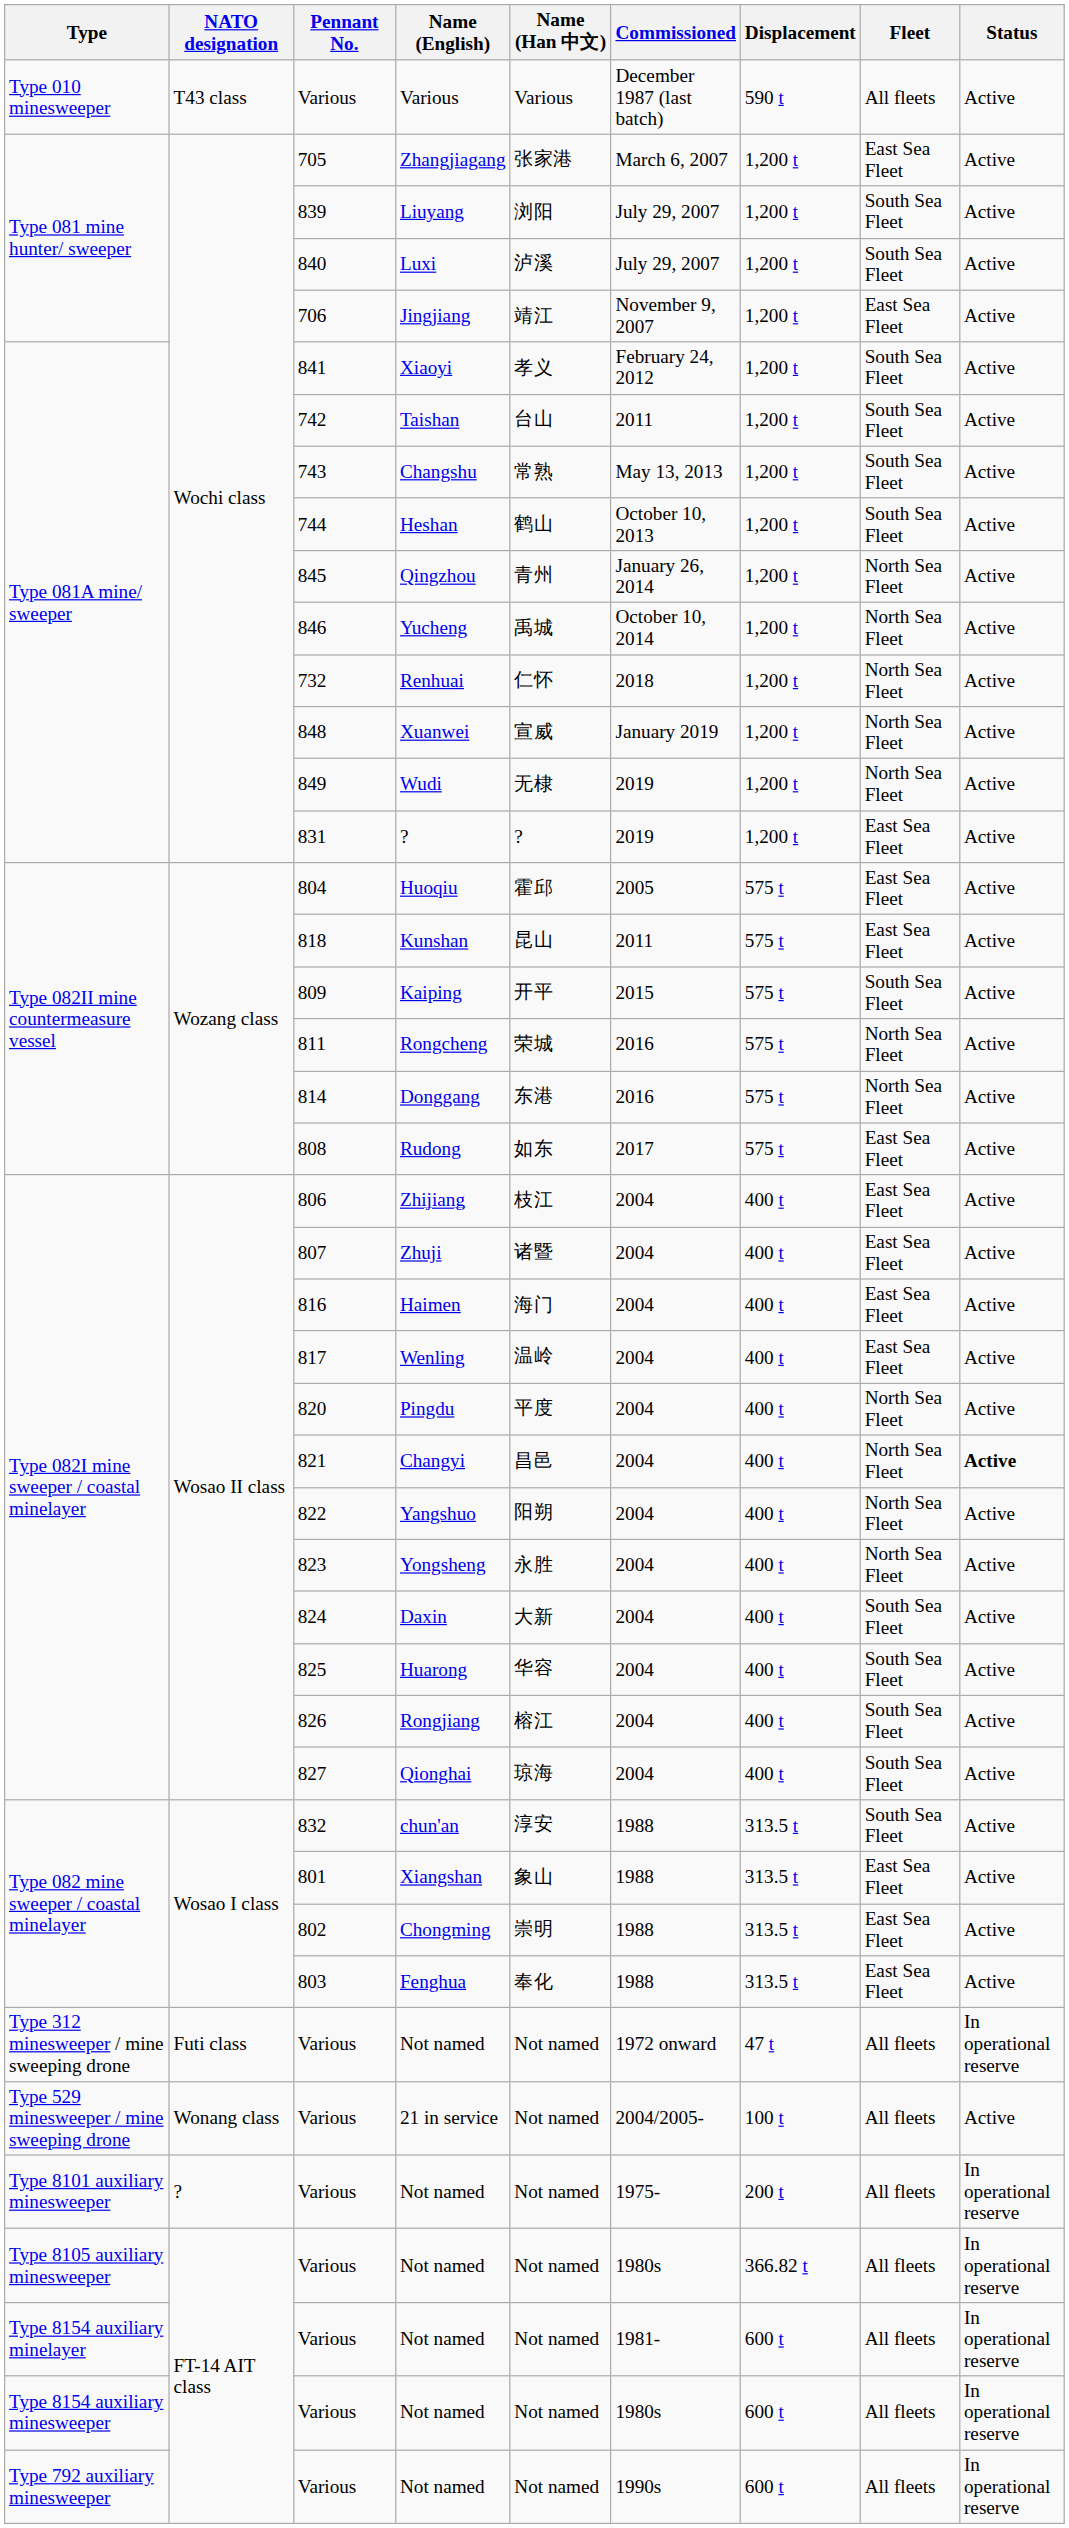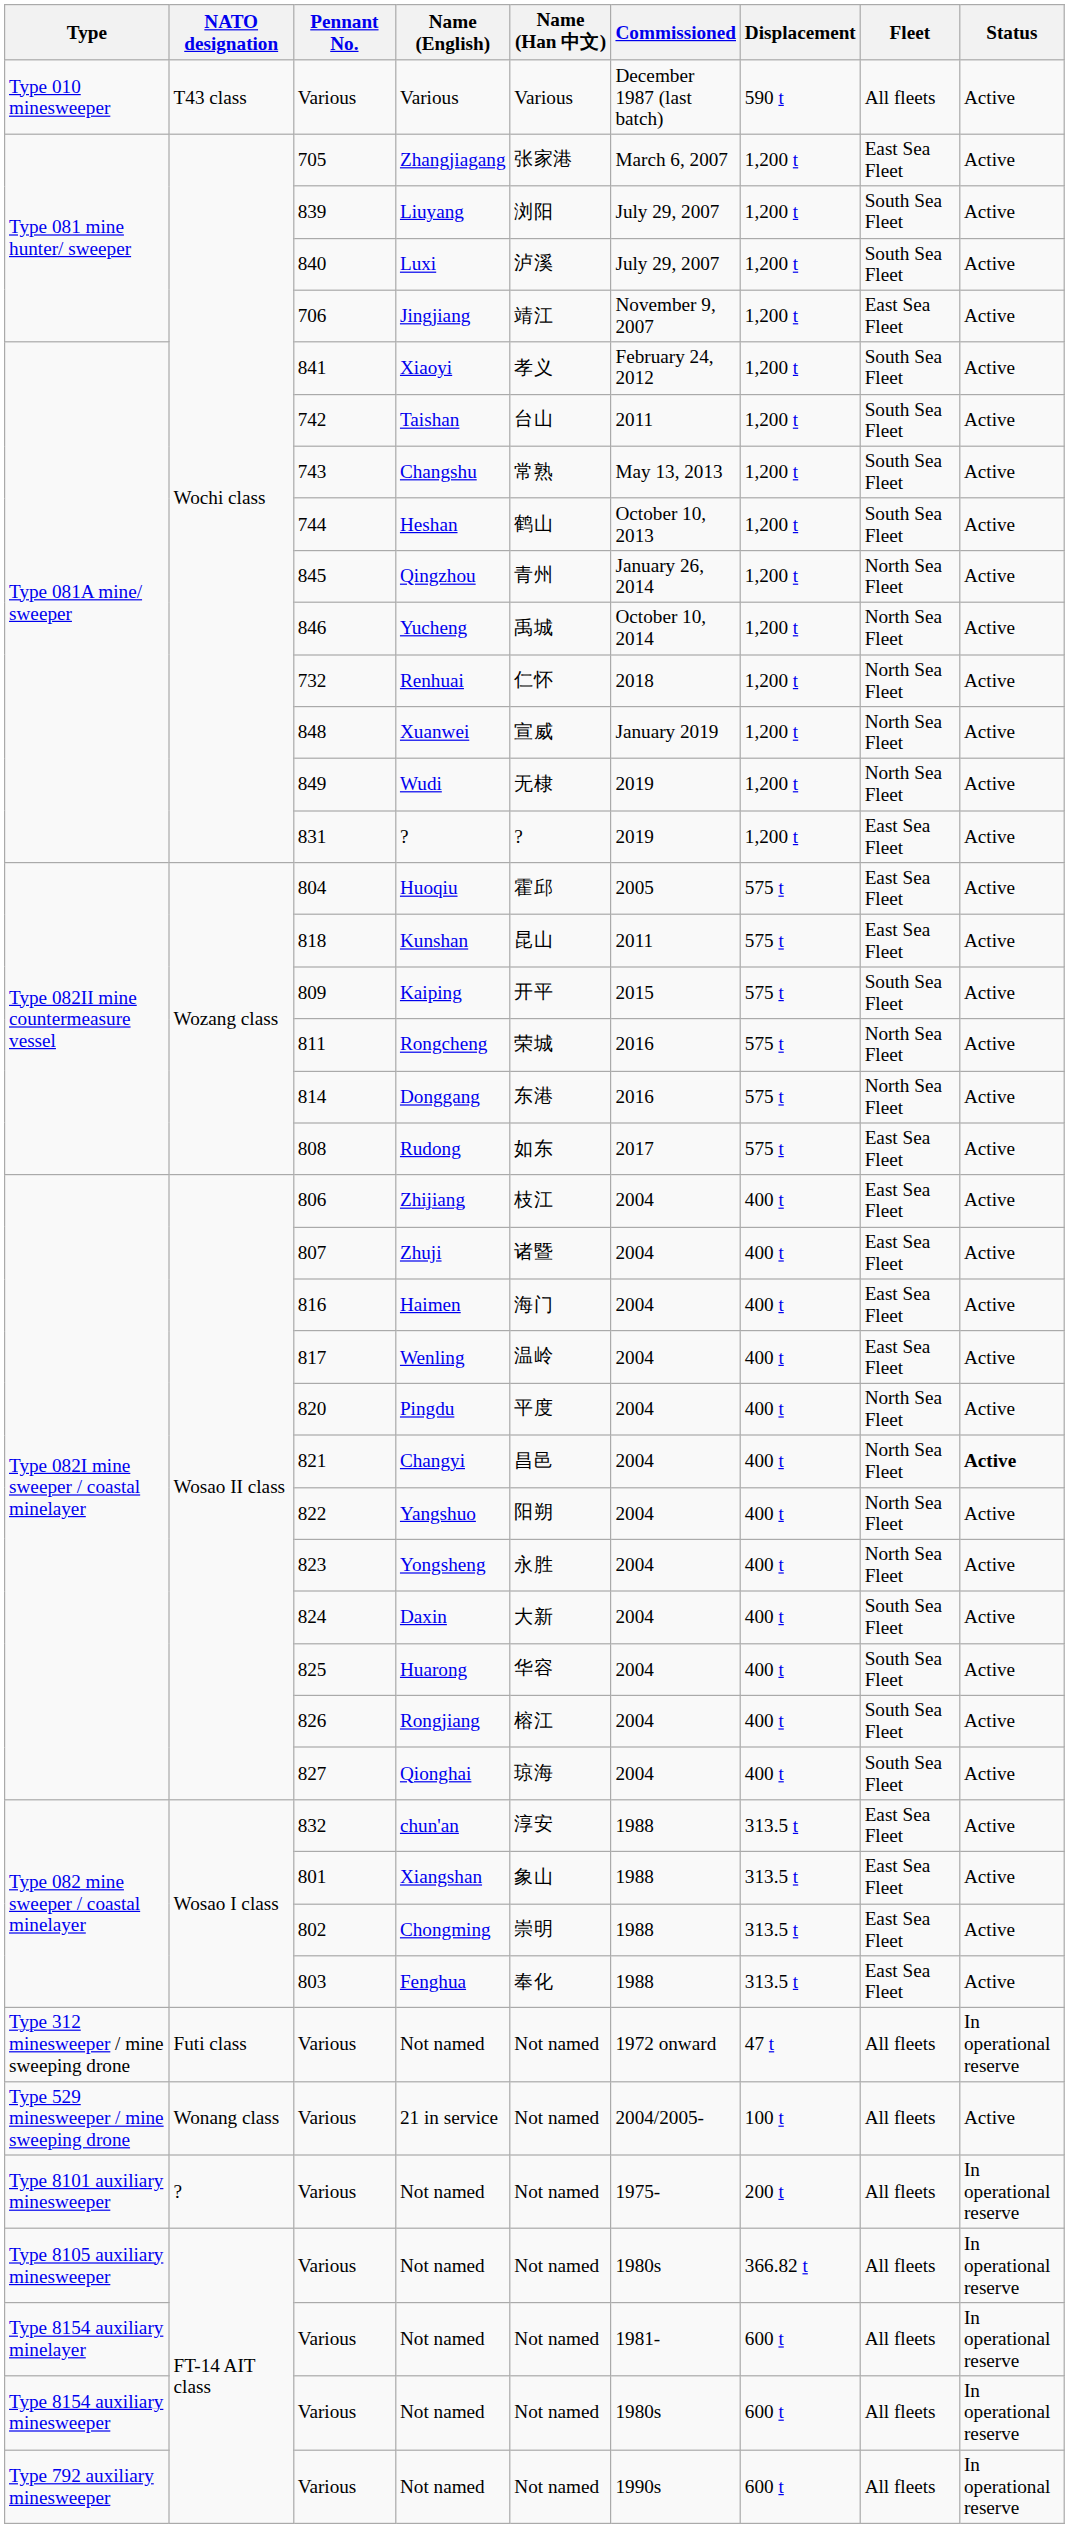 <table class="wikitable sortable"  style="margin:auto; width:100%;">
 <tr>
 <th style="text-align:center; width:16%;">Type</th>
 <th style="text-align:center; width:12%;"><a href='#'>NATO designation</a></th>
 <th style="text-align:center; width:10%;"><a href='#'>Pennant No.</a></th>
 <th style="text-align:center; width:10%;">Name<br>(English)</th>
 <th style="text-align:center; width:10%;">Name<br>(Han 中文)</th>
 <th style="text-align:center; width:10%;"><a href='#'>Commissioned</a></th>
 <th style="text-align:center; width:10%;">Displacement</th>
 <th style="text-align:center; width:10%;">Fleet</th>
 <th style="text-align:center; width:10%;">Status</th>
 </tr>
 <tr>
 <td><a href='#'>Type 010 minesweeper</a></td>
 <td>T43 class</td>
 <td>Various</td>
 <td>Various</td>
 <td>Various</td>
 <td>December 1987 (last batch)</td>
 <td>590 <a href='#'>t</a></td>
 <td>All fleets</td>
 <td><span>Active</span></td>
 </tr>
 <tr>
 <td rowspan="4"><a href='#'>Type 081 mine hunter/ sweeper</a></td>
 <td rowspan="14">Wochi class</td>
 <td>705</td>
 <td><a href='#'>Zhangjiagang</a></td>
 <td>张家港</td>
 <td>March 6, 2007</td>
 <td>1,200 <a href='#'>t</a></td>
 <td>East Sea Fleet</td>
 <td><span>Active</span></td>
 </tr>
 <tr>
 <td>839</td>
 <td><a href='#'>Liuyang</a></td>
 <td>浏阳</td>
 <td>July 29, 2007</td>
 <td>1,200 <a href='#'>t</a></td>
 <td>South Sea Fleet</td>
 <td><span>Active</span></td>
 </tr>
 <tr>
 <td>840</td>
 <td><a href='#'>Luxi</a></td>
 <td>泸溪</td>
 <td>July 29, 2007</td>
 <td>1,200 <a href='#'>t</a></td>
 <td>South Sea Fleet</td>
 <td><span>Active</span></td>
 </tr>
 <tr>
 <td>706</td>
 <td><a href='#'>Jingjiang</a></td>
 <td>靖江</td>
 <td>November 9, 2007</td>
 <td>1,200 <a href='#'>t</a></td>
 <td>East Sea Fleet</td>
 <td><span>Active</span></td>
 </tr>
 <tr>
 <td rowspan="10"><a href='#'>Type 081A mine/ sweeper</a></td>
 <td>841</td>
 <td><a href='#'>Xiaoyi</a></td>
 <td>孝义</td>
 <td>February 24, 2012</td>
 <td>1,200 <a href='#'>t</a></td>
 <td>South Sea Fleet</td>
 <td><span>Active</span></td>
 </tr>
 <tr>
 <td>742</td>
 <td><a href='#'>Taishan</a></td>
 <td>台山</td>
 <td>2011</td>
 <td>1,200 <a href='#'>t</a></td>
 <td>South Sea Fleet</td>
 <td><span>Active</span></td>
 </tr>
 <tr>
 <td>743</td>
 <td><a href='#'>Changshu</a></td>
 <td>常熟</td>
 <td>May 13, 2013</td>
 <td>1,200 <a href='#'>t</a></td>
 <td>South Sea Fleet</td>
 <td><span>Active</span></td>
 </tr>
 <tr>
 <td>744</td>
 <td><a href='#'>Heshan</a></td>
 <td>鹤山</td>
 <td>October 10, 2013</td>
 <td>1,200 <a href='#'>t</a></td>
 <td>South Sea Fleet</td>
 <td><span>Active</span></td>
 </tr>
 <tr>
 <td>845</td>
 <td><a href='#'>Qingzhou</a></td>
 <td>青州</td>
 <td>January 26, 2014</td>
 <td>1,200 <a href='#'>t</a></td>
 <td>North Sea Fleet</td>
 <td><span>Active</span></td>
 </tr>
 <tr>
 <td>846</td>
 <td><a href='#'>Yucheng</a></td>
 <td>禹城</td>
 <td>October 10, 2014</td>
 <td>1,200 <a href='#'>t</a></td>
 <td>North Sea Fleet</td>
 <td><span>Active</span></td>
 </tr>
 <tr>
 <td>732</td>
 <td><a href='#'>Renhuai</a></td>
 <td>仁怀</td>
 <td>2018</td>
 <td>1,200 <a href='#'>t</a></td>
 <td>North Sea Fleet</td>
 <td><span>Active</span></td>
 </tr>
 <tr>
 <td>848</td>
 <td><a href='#'>Xuanwei</a></td>
 <td>宣威</td>
 <td>January 2019</td>
 <td>1,200 <a href='#'>t</a></td>
 <td>North Sea Fleet</td>
 <td><span>Active</span></td>
 </tr>
 <tr>
 <td>849</td>
 <td><a href='#'>Wudi</a></td>
 <td>无棣</td>
 <td>2019</td>
 <td>1,200 <a href='#'>t</a></td>
 <td>North Sea Fleet</td>
 <td><span>Active</span></td>
 </tr>
 <tr>
 <td>831</td>
 <td>?</td>
 <td>?</td>
 <td>2019</td>
 <td>1,200 <a href='#'>t</a></td>
 <td>East Sea Fleet</td>
 <td><span>Active</span></td>
 </tr>
 <tr>
 <td rowspan="6"><a href='#'>Type 082II mine countermeasure vessel</a></td>
 <td rowspan="6">Wozang class</td>
 <td>804</td>
 <td><a href='#'>Huoqiu</a></td>
 <td>霍邱</td>
 <td>2005</td>
 <td>575 <a href='#'>t</a></td>
 <td>East Sea Fleet</td>
 <td><span>Active</span></td>
 </tr>
 <tr>
 <td>818</td>
 <td><a href='#'>Kunshan</a></td>
 <td>昆山</td>
 <td>2011</td>
 <td>575 <a href='#'>t</a></td>
 <td>East Sea Fleet</td>
 <td><span>Active</span></td>
 </tr>
 <tr>
 <td>809</td>
 <td><a href='#'>Kaiping</a></td>
 <td>开平</td>
 <td>2015</td>
 <td>575 <a href='#'>t</a></td>
 <td>South Sea Fleet</td>
 <td><span>Active</span></td>
 </tr>
 <tr>
 <td>811</td>
 <td><a href='#'>Rongcheng</a></td>
 <td>荣城</td>
 <td>2016</td>
 <td>575 <a href='#'>t</a></td>
 <td>North Sea Fleet</td>
 <td><span>Active</span></td>
 </tr>
 <tr>
 <td>814</td>
 <td><a href='#'>Donggang</a></td>
 <td>东港</td>
 <td>2016</td>
 <td>575 <a href='#'>t</a></td>
 <td>North Sea Fleet</td>
 <td><span>Active</span></td>
 </tr>
 <tr>
 <td>808</td>
 <td><a href='#'>Rudong</a></td>
 <td>如东</td>
 <td>2017</td>
 <td>575 <a href='#'>t</a></td>
 <td>East Sea Fleet</td>
 <td><span>Active</span></td>
 </tr>
 <tr>
 <td rowspan="12"><a href='#'>Type 082I mine sweeper / coastal minelayer</a></td>
 <td rowspan="12">Wosao II class</td>
 <td>806</td>
 <td><a href='#'>Zhijiang</a></td>
 <td>枝江</td>
 <td>2004</td>
 <td>400 <a href='#'>t</a></td>
 <td>East Sea Fleet</td>
 <td><span>Active</span></td>
 </tr>
 <tr>
 <td>807</td>
 <td><a href='#'>Zhuji</a></td>
 <td>诸暨</td>
 <td>2004</td>
 <td>400 <a href='#'>t</a></td>
 <td>East Sea Fleet</td>
 <td><span>Active</span></td>
 </tr>
 <tr>
 <td>816</td>
 <td><a href='#'>Haimen</a></td>
 <td>海门</td>
 <td>2004</td>
 <td>400 <a href='#'>t</a></td>
 <td>East Sea Fleet</td>
 <td><span>Active</span></td>
 </tr>
 <tr>
 <td>817</td>
 <td><a href='#'>Wenling</a></td>
 <td>温岭</td>
 <td>2004</td>
 <td>400 <a href='#'>t</a></td>
 <td>East Sea Fleet</td>
 <td><span>Active</span></td>
 </tr>
 <tr>
 <td>820</td>
 <td><a href='#'>Pingdu</a></td>
 <td>平度</td>
 <td>2004</td>
 <td>400 <a href='#'>t</a></td>
 <td>North Sea Fleet</td>
 <td><span>Active</span></td>
 </tr>
 <tr>
 <td>821</td>
 <td><a href='#'>Changyi</a></td>
 <td>昌邑</td>
 <td>2004</td>
 <td>400 <a href='#'>t</a></td>
 <td>North Sea Fleet</td>
 <td><strong><span>Active</span></strong></td>
 </tr>
 <tr>
 <td>822</td>
 <td><a href='#'>Yangshuo</a></td>
 <td>阳朔</td>
 <td>2004</td>
 <td>400 <a href='#'>t</a></td>
 <td>North Sea Fleet</td>
 <td><span>Active</span></td>
 </tr>
 <tr>
 <td>823</td>
 <td><a href='#'>Yongsheng</a></td>
 <td>永胜</td>
 <td>2004</td>
 <td>400 <a href='#'>t</a></td>
 <td>North Sea Fleet</td>
 <td><span>Active</span></td>
 </tr>
 <tr>
 <td>824</td>
 <td><a href='#'>Daxin</a></td>
 <td>大新</td>
 <td>2004</td>
 <td>400 <a href='#'>t</a></td>
 <td>South Sea Fleet</td>
 <td><span>Active</span></td>
 </tr>
 <tr>
 <td>825</td>
 <td><a href='#'>Huarong</a></td>
 <td>华容</td>
 <td>2004</td>
 <td>400 <a href='#'>t</a></td>
 <td>South Sea Fleet</td>
 <td><span>Active</span></td>
 </tr>
 <tr>
 <td>826</td>
 <td><a href='#'>Rongjiang</a></td>
 <td>榕江</td>
 <td>2004</td>
 <td>400 <a href='#'>t</a></td>
 <td>South Sea Fleet</td>
 <td><span>Active</span></td>
 </tr>
 <tr>
 <td>827</td>
 <td><a href='#'>Qionghai</a></td>
 <td>琼海</td>
 <td>2004</td>
 <td>400 <a href='#'>t</a></td>
 <td>South Sea Fleet</td>
 <td><span>Active</span></td>
 </tr>
 <tr>
 <td rowspan="4"><a href='#'>Type 082 mine sweeper / coastal minelayer</a></td>
 <td rowspan="4">Wosao I class</td>
 <td>832</td>
 <td><a href='#'>chun'an</a></td>
 <td>淳安</td>
 <td>1988</td>
 <td>313.5 <a href='#'>t</a></td>
-<td>South Sea Fleet</td>
+<td>East Sea Fleet</td>
 <td><span>Active</span></td>
 </tr>
 <tr>
 <td>801</td>
 <td><a href='#'>Xiangshan</a></td>
 <td>象山</td>
 <td>1988</td>
 <td>313.5 <a href='#'>t</a></td>
 <td>East Sea Fleet</td>
 <td><span>Active</span></td>
 </tr>
 <tr>
 <td>802</td>
 <td><a href='#'>Chongming</a></td>
 <td>崇明</td>
 <td>1988</td>
 <td>313.5 <a href='#'>t</a></td>
 <td>East Sea Fleet</td>
 <td><span>Active</span></td>
 </tr>
 <tr>
 <td>803</td>
 <td><a href='#'>Fenghua</a></td>
 <td>奉化</td>
 <td>1988</td>
 <td>313.5 <a href='#'>t</a></td>
 <td>East Sea Fleet</td>
 <td><span>Active</span></td>
 </tr>
 <tr>
 <td><a href='#'>Type 312 minesweeper</a> / mine sweeping drone</td>
 <td>Futi class</td>
 <td>Various</td>
 <td>Not named</td>
 <td>Not named</td>
 <td>1972 onward</td>
 <td>47 <a href='#'>t</a></td>
 <td>All fleets</td>
 <td><span>In operational reserve</span></td>
 </tr>
 <tr>
 <td><a href='#'>Type 529 minesweeper / mine sweeping drone</a></td>
 <td>Wonang class</td>
 <td>Various</td>
 <td>21 in service</td>
 <td>Not named</td>
 <td>2004/2005-</td>
 <td>100 <a href='#'>t</a></td>
 <td>All fleets</td>
 <td><span>Active</span></td>
 </tr>
 <tr>
 <td><a href='#'>Type 8101 auxiliary minesweeper</a></td>
 <td>?</td>
 <td>Various</td>
 <td>Not named</td>
 <td>Not named</td>
 <td>1975-</td>
 <td>200 <a href='#'>t</a></td>
 <td>All fleets</td>
 <td><span>In operational reserve</span></td>
 </tr>
 <tr>
 <td rowspan="1"><a href='#'>Type 8105 auxiliary minesweeper</a></td>
 <td rowspan="4">FT-14 AIT class</td>
 <td>Various</td>
 <td>Not named</td>
 <td>Not named</td>
 <td>1980s</td>
 <td>366.82 <a href='#'>t</a></td>
 <td>All fleets</td>
 <td><span>In operational reserve</span></td>
 </tr>
 <tr>
 <td rowspan="1"><a href='#'>Type 8154 auxiliary minelayer</a></td>
 <td>Various</td>
 <td>Not named</td>
 <td>Not named</td>
 <td>1981-</td>
 <td>600 <a href='#'>t</a></td>
 <td>All fleets</td>
 <td><span>In operational reserve</span></td>
 </tr>
 <tr>
 <td rowspan="1"><a href='#'>Type 8154 auxiliary minesweeper</a></td>
 <td>Various</td>
 <td>Not named</td>
 <td>Not named</td>
 <td>1980s</td>
 <td>600 <a href='#'>t</a></td>
 <td>All fleets</td>
 <td><span>In operational reserve</span></td>
 </tr>
 <tr>
 <td rowspan="1"><a href='#'>Type 792 auxiliary minesweeper</a></td>
 <td>Various</td>
 <td>Not named</td>
 <td>Not named</td>
 <td>1990s</td>
 <td>600 <a href='#'>t</a></td>
 <td>All fleets</td>
 <td><span>In operational reserve</span></td>
 </tr>
 </table>
